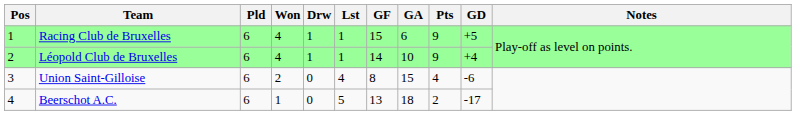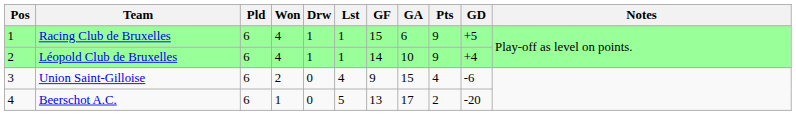 <table class="wikitable" width=70% style="font-size:90%">
 <tr>
 <th width=4%><strong>Pos</strong></th>
 <th width=26%><strong>Team</strong></th>
 <th width=4%><strong>Pld</strong></th>
 <th width=4%><strong>Won</strong></th>
 <th width=4%><strong>Drw</strong></th>
 <th width=4%><strong>Lst</strong></th>
 <th width=4%><strong>GF</strong></th>
 <th width=4%><strong>GA</strong></th>
 <th width=4%><strong>Pts</strong></th>
 <th width=4%><strong>GD</strong></th>
 <th width=38%><strong>Notes</strong></th>
 </tr>
 <tr bgcolor=#99ff99>
 <td>1</td>
 <td><a href='#'>Racing Club de Bruxelles</a></td>
 <td>6</td>
 <td>4</td>
 <td>1</td>
 <td>1</td>
 <td>15</td>
 <td>6</td>
 <td>9</td>
 <td>+5</td>
 <td rowspan=2>Play-off as level on points.</td>
 </tr>
 <tr bgcolor=#99ff99>
 <td>2</td>
 <td><a href='#'>Léopold Club de Bruxelles</a></td>
 <td>6</td>
 <td>4</td>
 <td>1</td>
 <td>1</td>
 <td>14</td>
 <td>10</td>
 <td>9</td>
 <td>+4</td>
 </tr>
 <tr>
 <td>3</td>
 <td><a href='#'>Union Saint-Gilloise</a></td>
 <td>6</td>
 <td>2</td>
 <td>0</td>
 <td>4</td>
-<td>8</td>
+<td>9</td>
 <td>15</td>
 <td>4</td>
 <td>-6</td>
 </tr>
 <tr>
 <td>4</td>
 <td><a href='#'>Beerschot A.C.</a></td>
 <td>6</td>
 <td>1</td>
 <td>0</td>
 <td>5</td>
 <td>13</td>
-<td>18</td>
+<td>17</td>
 <td>2</td>
-<td>-17</td>
+<td>-20</td>
 </tr>
 </table>
